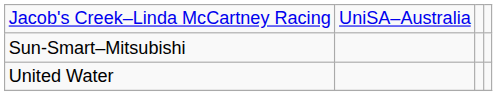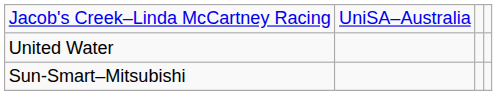 <table class=wikitable>
 <tr>
 <td><a href='#'>Jacob's Creek–Linda McCartney Racing</a></td>
 <td><a href='#'>UniSA–Australia</a></td>
+<td></td>
+<td></td>
+</tr>
+<tr>
+<td>United Water</td>
+<td></td>
 <td></td>
 <td></td>
 </tr>
 <tr>
 <td>Sun-Smart–Mitsubishi</td>
 <td></td>
 <td></td>
 <td></td>
 </tr>
 <tr>
-<td>United Water</td>
-<td></td>
-<td></td>
-<td></td>
-</tr>
-<tr>
 </tr>
 </table>
